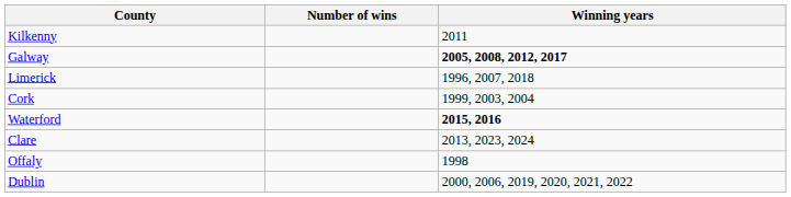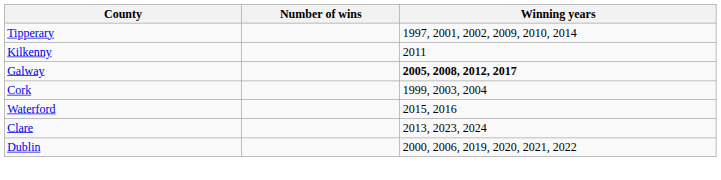 <table class="wikitable" style="width:60%">
 <tr>
 <th Width=15%>County</th>
 <th Width=10%>Number of wins</th>
 <th Width=20%>Winning years</th>
+</tr>
+<tr>
+<td> <a href='#'>Tipperary</a></td>
+<td></td>
+<td>1997, 2001, 2002, 2009, 2010, 2014</td>
 </tr>
 <tr>
 <td> <a href='#'>Kilkenny</a></td>
 <td></td>
 <td>2011</td>
 </tr>
 <tr>
 <td> <a href='#'>Galway</a></td>
 <td></td>
 <td><strong>2005, 2008, 2012, 2017</strong></td>
 </tr>
 <tr>
-<td> <a href='#'>Limerick</a></td>
-<td></td>
-<td>1996, 2007, 2018</td>
-</tr>
-<tr>
 <td> <a href='#'>Cork</a></td>
 <td></td>
 <td>1999, 2003, 2004</td>
 </tr>
 <tr>
 <td> <a href='#'>Waterford</a></td>
 <td></td>
-<td><strong>2015, 2016</strong></td>
+<td>2015, 2016</td>
 </tr>
 <tr>
 <td> <a href='#'>Clare</a></td>
 <td></td>
 <td>2013, 2023, 2024</td>
 </tr>
 <tr>
-<td> <a href='#'>Offaly</a></td>
-<td></td>
-<td>1998</td>
-</tr>
-<tr>
 <td> <a href='#'>Dublin</a></td>
 <td></td>
 <td>2000, 2006, 2019, 2020, 2021, 2022</td>
 </tr>
 </table>
